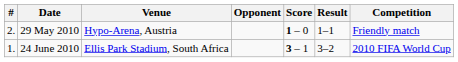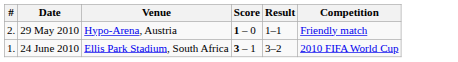 <table class="wikitable">
 <tr>
 <th>#</th>
 <th>Date</th>
 <th>Venue</th>
-<th>Opponent</th>
 <th>Score</th>
 <th>Result</th>
 <th>Competition</th>
 </tr>
 <tr>
 <td>2.</td>
 <td>29 May 2010</td>
 <td><a href='#'>Hypo-Arena</a>, Austria</td>
-<td></td>
 <td><strong>1</strong> – 0</td>
 <td>1–1</td>
 <td><a href='#'>Friendly match</a></td>
 </tr>
 <tr>
 <td>1.</td>
 <td>24 June 2010</td>
 <td><a href='#'>Ellis Park Stadium</a>, South Africa</td>
-<td></td>
 <td><strong>3</strong> – 1</td>
 <td>3–2</td>
 <td><a href='#'>2010 FIFA World Cup</a></td>
 </tr>
 </table>
